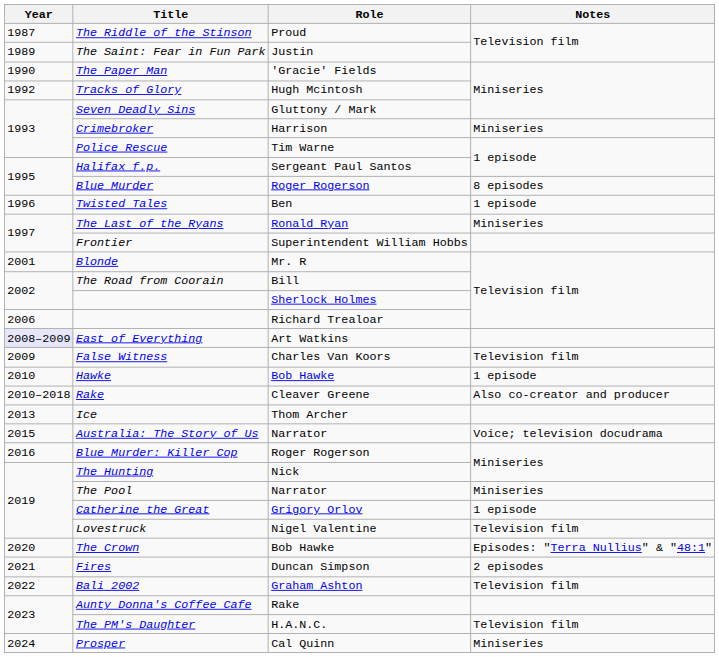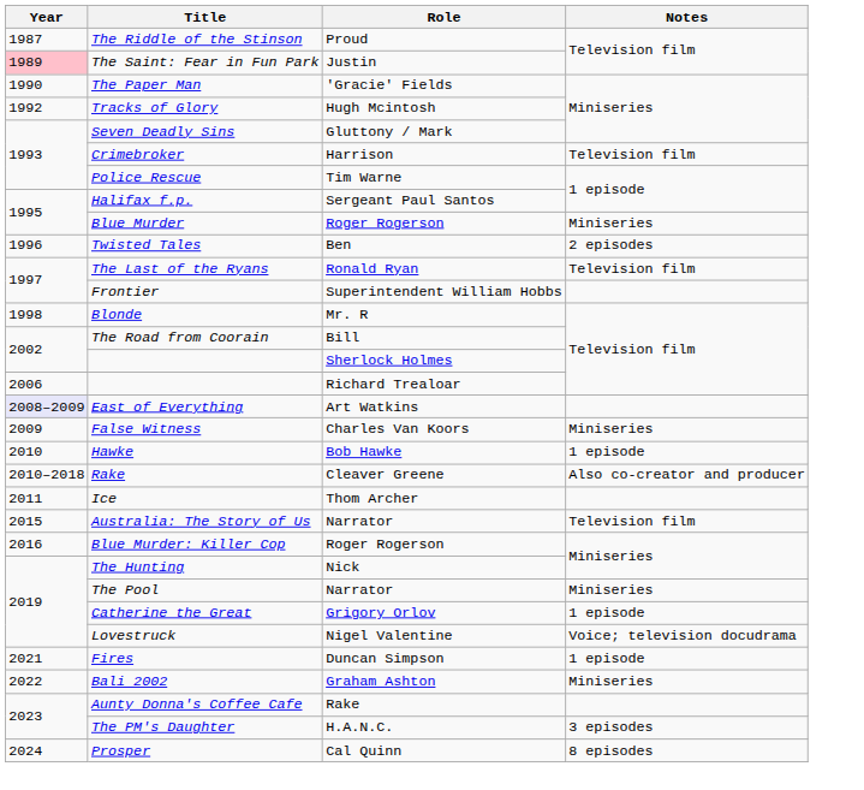 <table class="wikitable sortable">
 <tr>
 <th>Year</th>
 <th>Title</th>
 <th>Role</th>
 <th class="unsortable">Notes</th>
 </tr>
 <tr>
 <td>1987</td>
 <td><em><a href='#'>The Riddle of the Stinson</a></em></td>
 <td>Proud</td>
 <td rowspan="2">Television film</td>
 </tr>
 <tr>
-<td>1989</td>
+<td style="background: pink;">1989</td>
 <td><em>The Saint: Fear in Fun Park</em></td>
 <td>Justin</td>
 </tr>
 <tr>
 <td>1990</td>
 <td><em><a href='#'>The Paper Man</a></em></td>
 <td>'Gracie' Fields</td>
 <td rowspan="3">Miniseries</td>
 </tr>
 <tr>
 <td>1992</td>
 <td><em><a href='#'>Tracks of Glory</a></em></td>
 <td>Hugh Mcintosh</td>
 </tr>
 <tr>
 <td rowspan="3">1993</td>
 <td><em><a href='#'>Seven Deadly Sins</a></em></td>
 <td>Gluttony / Mark</td>
 </tr>
 <tr>
 <td><em><a href='#'>Crimebroker</a></em></td>
 <td>Harrison</td>
-<td>Miniseries</td>
+<td>Television film</td>
 </tr>
 <tr>
 <td><em><a href='#'>Police Rescue</a></em></td>
 <td>Tim Warne</td>
 <td rowspan="2">1 episode</td>
 </tr>
 <tr>
 <td rowspan="2">1995</td>
 <td><em><a href='#'>Halifax f.p.</a></em></td>
 <td>Sergeant Paul Santos</td>
 </tr>
 <tr>
 <td><em><a href='#'>Blue Murder</a></em></td>
 <td><a href='#'>Roger Rogerson</a></td>
-<td>8 episodes</td>
+<td>Miniseries</td>
 </tr>
 <tr>
 <td>1996</td>
 <td><em><a href='#'>Twisted Tales</a></em></td>
 <td>Ben</td>
-<td>1 episode</td>
+<td>2 episodes</td>
 </tr>
 <tr>
 <td rowspan="2">1997</td>
 <td><em><a href='#'>The Last of the Ryans</a></em></td>
 <td><a href='#'>Ronald Ryan</a></td>
-<td>Miniseries</td>
+<td>Television film</td>
 </tr>
 <tr>
 <td><em>Frontier</em></td>
 <td>Superintendent William Hobbs</td>
 <td></td>
 </tr>
 <tr>
-<td>2001</td>
+<td>1998</td>
 <td><em><a href='#'>Blonde</a></em></td>
 <td>Mr. R</td>
 <td rowspan="4">Television film</td>
 </tr>
 <tr>
 <td rowspan="2">2002</td>
 <td><em>The Road from Coorain</em></td>
 <td>Bill</td>
 </tr>
 <tr>
 <td><em></em></td>
 <td><a href='#'>Sherlock Holmes</a></td>
 </tr>
 <tr>
 <td>2006</td>
 <td><em></em></td>
 <td>Richard Trealoar</td>
 </tr>
 <tr>
 <td style="background: lavender;">2008–2009</td>
 <td><em><a href='#'>East of Everything</a></em></td>
 <td>Art Watkins</td>
 <td></td>
 </tr>
 <tr>
 <td>2009</td>
 <td><em><a href='#'>False Witness</a></em></td>
 <td>Charles Van Koors</td>
-<td>Television film</td>
+<td>Miniseries</td>
 </tr>
 <tr>
 <td>2010</td>
 <td><em><a href='#'>Hawke</a></em></td>
 <td><a href='#'>Bob Hawke</a></td>
 <td>1 episode</td>
 </tr>
 <tr>
 <td>2010–2018</td>
 <td><em><a href='#'>Rake</a></em></td>
 <td>Cleaver Greene</td>
 <td>Also co-creator and producer</td>
 </tr>
 <tr>
-<td>2013</td>
+<td>2011</td>
 <td><em>Ice</em></td>
 <td>Thom Archer</td>
 <td></td>
 </tr>
 <tr>
 <td>2015</td>
 <td><em><a href='#'>Australia: The Story of Us</a></em></td>
 <td>Narrator</td>
-<td>Voice; television docudrama</td>
+<td>Television film</td>
 </tr>
 <tr>
 <td>2016</td>
 <td><em><a href='#'>Blue Murder: Killer Cop</a></em></td>
 <td>Roger Rogerson</td>
 <td rowspan="2">Miniseries</td>
 </tr>
 <tr>
 <td rowspan="4">2019</td>
 <td><em><a href='#'>The Hunting</a></em></td>
 <td>Nick</td>
 </tr>
 <tr>
 <td><em>The Pool</em></td>
 <td>Narrator</td>
 <td>Miniseries</td>
 </tr>
 <tr>
 <td><em><a href='#'>Catherine the Great</a></em></td>
 <td><a href='#'>Grigory Orlov</a></td>
 <td>1 episode</td>
 </tr>
 <tr>
 <td><em>Lovestruck</em></td>
 <td>Nigel Valentine</td>
-<td>Television film</td>
-</tr>
-<tr>
-<td>2020</td>
-<td><em><a href='#'>The Crown</a></em></td>
-<td>Bob Hawke</td>
-<td>Episodes: "<a href='#'>Terra Nullius</a>" & "<a href='#'>48:1</a>"</td>
+<td>Voice; television docudrama</td>
 </tr>
 <tr>
 <td>2021</td>
 <td><em><a href='#'>Fires</a></em></td>
 <td>Duncan Simpson</td>
-<td>2 episodes</td>
+<td>1 episode</td>
 </tr>
 <tr>
 <td>2022</td>
 <td><em><a href='#'>Bali 2002</a></em></td>
 <td><a href='#'>Graham Ashton</a></td>
-<td>Television film</td>
+<td>Miniseries</td>
 </tr>
 <tr>
 <td rowspan="2">2023</td>
 <td><em><a href='#'>Aunty Donna's Coffee Cafe</a></em></td>
 <td>Rake</td>
 <td></td>
 </tr>
 <tr>
 <td><em><a href='#'>The PM's Daughter</a></em></td>
 <td>H.A.N.C.</td>
-<td>Television film</td>
+<td>3 episodes</td>
 </tr>
 <tr>
 <td>2024</td>
 <td><em><a href='#'>Prosper</a></em></td>
 <td>Cal Quinn</td>
-<td>Miniseries</td>
+<td>8 episodes</td>
 </tr>
 </table>
